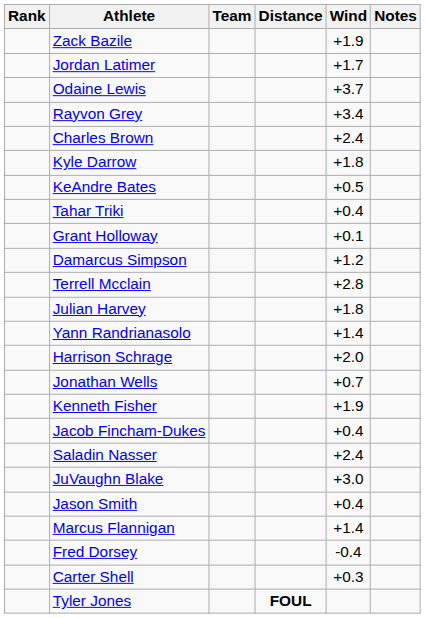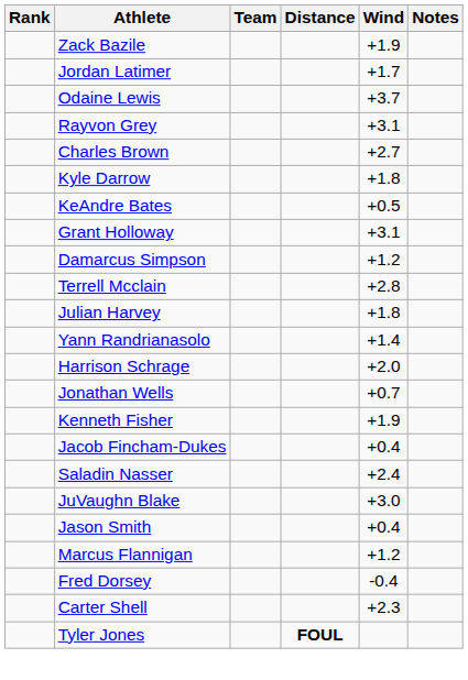 <table class="wikitable sortable" style="text-align:center">
 <tr>
 <th>Rank</th>
 <th>Athlete</th>
 <th>Team</th>
 <th>Distance</th>
 <th>Wind</th>
 <th>Notes</th>
 </tr>
 <tr>
 <td></td>
 <td align=left><a href='#'>Zack Bazile</a></td>
 <td></td>
 <td><strong></strong></td>
 <td>+1.9</td>
 <td></td>
 </tr>
 <tr>
 <td></td>
 <td align=left><a href='#'>Jordan Latimer</a></td>
 <td></td>
 <td><strong></strong></td>
 <td>+1.7</td>
 <td></td>
 </tr>
 <tr>
 <td></td>
 <td align=left> <a href='#'>Odaine Lewis</a></td>
 <td></td>
 <td><strong></strong></td>
 <td>+3.7</td>
 <td></td>
 </tr>
 <tr>
 <td></td>
 <td align=left><a href='#'>Rayvon Grey</a></td>
 <td></td>
 <td><strong></strong></td>
-<td>+3.4</td>
+<td>+3.1</td>
 <td></td>
 </tr>
 <tr>
 <td></td>
 <td align=left><a href='#'>Charles Brown</a></td>
 <td></td>
 <td><strong></strong></td>
-<td>+2.4</td>
+<td>+2.7</td>
 <td></td>
 </tr>
 <tr>
 <td></td>
 <td align=left><a href='#'>Kyle Darrow</a></td>
 <td></td>
 <td><strong></strong></td>
 <td>+1.8</td>
 <td></td>
 </tr>
 <tr>
 <td></td>
 <td align=left><a href='#'>KeAndre Bates</a></td>
 <td></td>
 <td><strong></strong></td>
 <td>+0.5</td>
 <td></td>
 </tr>
 <tr>
 <td></td>
-<td align=left> <a href='#'>Tahar Triki</a></td>
-<td></td>
-<td><strong></strong></td>
-<td>+0.4</td>
-<td></td>
-</tr>
-<tr>
-<td></td>
 <td align=left><a href='#'>Grant Holloway</a></td>
 <td></td>
 <td><strong></strong></td>
-<td>+0.1</td>
+<td>+3.1</td>
 <td></td>
 </tr>
 <tr>
 <td></td>
 <td align=left><a href='#'>Damarcus Simpson</a></td>
 <td></td>
 <td><strong></strong></td>
 <td>+1.2</td>
 <td></td>
 </tr>
 <tr>
 <td></td>
 <td align=left><a href='#'>Terrell Mcclain</a></td>
 <td></td>
 <td><strong></strong></td>
 <td>+2.8</td>
 <td></td>
 </tr>
 <tr>
 <td></td>
 <td align=left><a href='#'>Julian Harvey</a></td>
 <td></td>
 <td><strong></strong></td>
 <td>+1.8</td>
 <td></td>
 </tr>
 <tr>
 <td></td>
 <td align=left> <a href='#'>Yann Randrianasolo</a></td>
 <td></td>
 <td><strong></strong></td>
 <td>+1.4</td>
 <td></td>
 </tr>
 <tr>
 <td></td>
 <td align=left><a href='#'>Harrison Schrage</a></td>
 <td></td>
 <td><strong></strong></td>
 <td>+2.0</td>
 <td></td>
 </tr>
 <tr>
 <td></td>
 <td align=left><a href='#'>Jonathan Wells</a></td>
 <td></td>
 <td><strong></strong></td>
 <td>+0.7</td>
 <td></td>
 </tr>
 <tr>
 <td></td>
 <td align=left><a href='#'>Kenneth Fisher</a></td>
 <td></td>
 <td><strong></strong></td>
 <td>+1.9</td>
 <td></td>
 </tr>
 <tr>
 <td></td>
 <td align=left> <a href='#'>Jacob Fincham-Dukes</a></td>
 <td></td>
 <td><strong></strong></td>
 <td>+0.4</td>
 <td></td>
 </tr>
 <tr>
 <td></td>
 <td align=left><a href='#'>Saladin Nasser</a></td>
 <td></td>
 <td><strong></strong></td>
 <td>+2.4</td>
 <td></td>
 </tr>
 <tr>
 <td></td>
 <td align=left><a href='#'>JuVaughn Blake</a></td>
 <td></td>
 <td><strong></strong></td>
 <td>+3.0</td>
 <td></td>
 </tr>
 <tr>
 <td></td>
 <td align=left><a href='#'>Jason Smith</a></td>
 <td></td>
 <td><strong></strong></td>
 <td>+0.4</td>
 <td></td>
 </tr>
 <tr>
 <td></td>
 <td align=left><a href='#'>Marcus Flannigan</a></td>
 <td></td>
 <td><strong></strong></td>
-<td>+1.4</td>
+<td>+1.2</td>
 <td></td>
 </tr>
 <tr>
 <td></td>
 <td align=left> <a href='#'>Fred Dorsey</a></td>
 <td></td>
 <td><strong></strong></td>
 <td>-0.4</td>
 <td></td>
 </tr>
 <tr>
 <td></td>
 <td align=left><a href='#'>Carter Shell</a></td>
 <td></td>
 <td><strong></strong></td>
-<td>+0.3</td>
+<td>+2.3</td>
 <td></td>
 </tr>
 <tr>
 <td></td>
 <td align=left><a href='#'>Tyler Jones</a></td>
 <td></td>
 <td><strong>FOUL</strong></td>
 <td></td>
 <td></td>
 </tr>
 </table>
